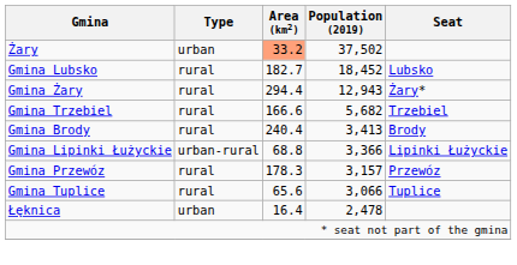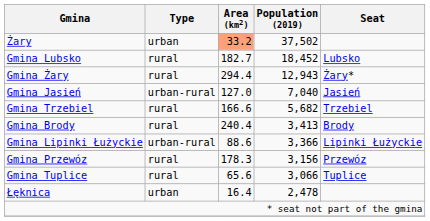 <table class="wikitable sortable">
 <tr>
 <th>Gmina</th>
 <th>Type</th>
 <th>Area<br><small>(km<sup>2</sup>)</small></th>
 <th>Population<br><small>(2019)</small></th>
 <th>Seat</th>
 </tr>
 <tr>
 <td><a href='#'>Żary</a></td>
 <td>urban</td>
 <td style="background: lightsalmon; text-align:right;">33.2</td>
 <td style="text-align:right;">37,502</td>
 <td> </td>
 </tr>
 <tr>
 <td><a href='#'>Gmina Lubsko</a></td>
 <td>rural</td>
 <td style="text-align:right;">182.7</td>
 <td style="text-align:right;">18,452</td>
 <td><a href='#'>Lubsko</a></td>
 </tr>
 <tr>
 <td><a href='#'>Gmina Żary</a></td>
 <td>rural</td>
 <td style="text-align:right;">294.4</td>
 <td style="text-align:right;">12,943</td>
 <td><a href='#'>Żary</a>*</td>
 </tr>
 <tr>
+<td><a href='#'>Gmina Jasień</a></td>
+<td>urban-rural</td>
+<td style="text-align:right;">127.0</td>
+<td style="text-align:right;">7,040</td>
+<td><a href='#'>Jasień</a></td>
+</tr>
+<tr>
 <td><a href='#'>Gmina Trzebiel</a></td>
 <td>rural</td>
 <td style="text-align:right;">166.6</td>
 <td style="text-align:right;">5,682</td>
 <td><a href='#'>Trzebiel</a></td>
 </tr>
 <tr>
 <td><a href='#'>Gmina Brody</a></td>
 <td>rural</td>
 <td style="text-align:right;">240.4</td>
 <td style="text-align:right;">3,413</td>
 <td><a href='#'>Brody</a></td>
 </tr>
 <tr>
 <td><a href='#'>Gmina Lipinki Łużyckie</a></td>
 <td>urban-rural</td>
-<td style="text-align:right;">68.8</td>
+<td style="text-align:right;">88.6</td>
 <td style="text-align:right;">3,366</td>
 <td><a href='#'>Lipinki Łużyckie</a></td>
 </tr>
 <tr>
 <td><a href='#'>Gmina Przewóz</a></td>
 <td>rural</td>
 <td style="text-align:right;">178.3</td>
-<td style="text-align:right;">3,157</td>
+<td style="text-align:right;">3,156</td>
 <td><a href='#'>Przewóz</a></td>
 </tr>
 <tr>
 <td><a href='#'>Gmina Tuplice</a></td>
 <td>rural</td>
 <td style="text-align:right;">65.6</td>
 <td style="text-align:right;">3,066</td>
 <td><a href='#'>Tuplice</a></td>
 </tr>
 <tr>
 <td><a href='#'>Łęknica</a></td>
 <td>urban</td>
 <td style="text-align:right;">16.4</td>
 <td style="text-align:right;">2,478</td>
 <td> </td>
 </tr>
 <tr>
 <td colspan=5 style="text-align:right;font-size:90%">* seat not part of the gmina</td>
 </tr>
 <tr>
 </tr>
 </table>
